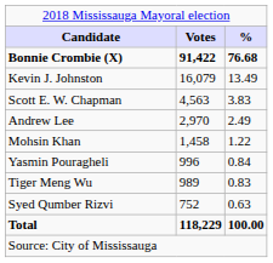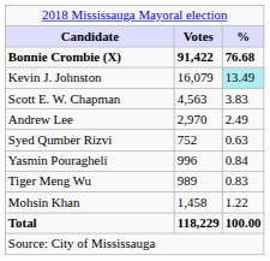 <table class="wikitable">
 <tr>
 <td colspan="3" style="text-align:center;"><a href='#'>2018 Mississauga Mayoral election</a></td>
 </tr>
 <tr>
 <th style="background:#ddf; width:200px;">Candidate</th>
 <th style="background:#ddf; width:50px;">Votes</th>
 <th style="background:#ddf; width:30px;">%</th>
 </tr>
 <tr>
 <td><strong>Bonnie Crombie (X)</strong></td>
 <td><strong>91,422</strong></td>
 <td><strong>76.68</strong></td>
 </tr>
 <tr>
 <td>Kevin J. Johnston</td>
 <td>16,079</td>
-<td>13.49</td>
+<td style="background: paleturquoise;">13.49</td>
 </tr>
 <tr>
 <td>Scott E. W. Chapman</td>
 <td>4,563</td>
 <td>3.83</td>
 </tr>
 <tr>
 <td>Andrew Lee</td>
 <td>2,970</td>
 <td>2.49</td>
 </tr>
 <tr>
-<td>Mohsin Khan</td>
-<td>1,458</td>
-<td>1.22</td>
+<td>Syed Qumber Rizvi</td>
+<td>752</td>
+<td>0.63</td>
 </tr>
 <tr>
 <td>Yasmin Pouragheli</td>
 <td>996</td>
 <td>0.84</td>
 </tr>
 <tr>
 <td>Tiger Meng Wu</td>
 <td>989</td>
 <td>0.83</td>
 </tr>
 <tr>
-<td>Syed Qumber Rizvi</td>
-<td>752</td>
-<td>0.63</td>
+<td>Mohsin Khan</td>
+<td>1,458</td>
+<td>1.22</td>
 </tr>
 <tr>
 <td><strong>Total</strong></td>
 <td><strong>118,229</strong></td>
 <td><strong>100.00</strong></td>
 </tr>
 <tr>
 <td colspan="3">Source: City of Mississauga</td>
 </tr>
 </table>
